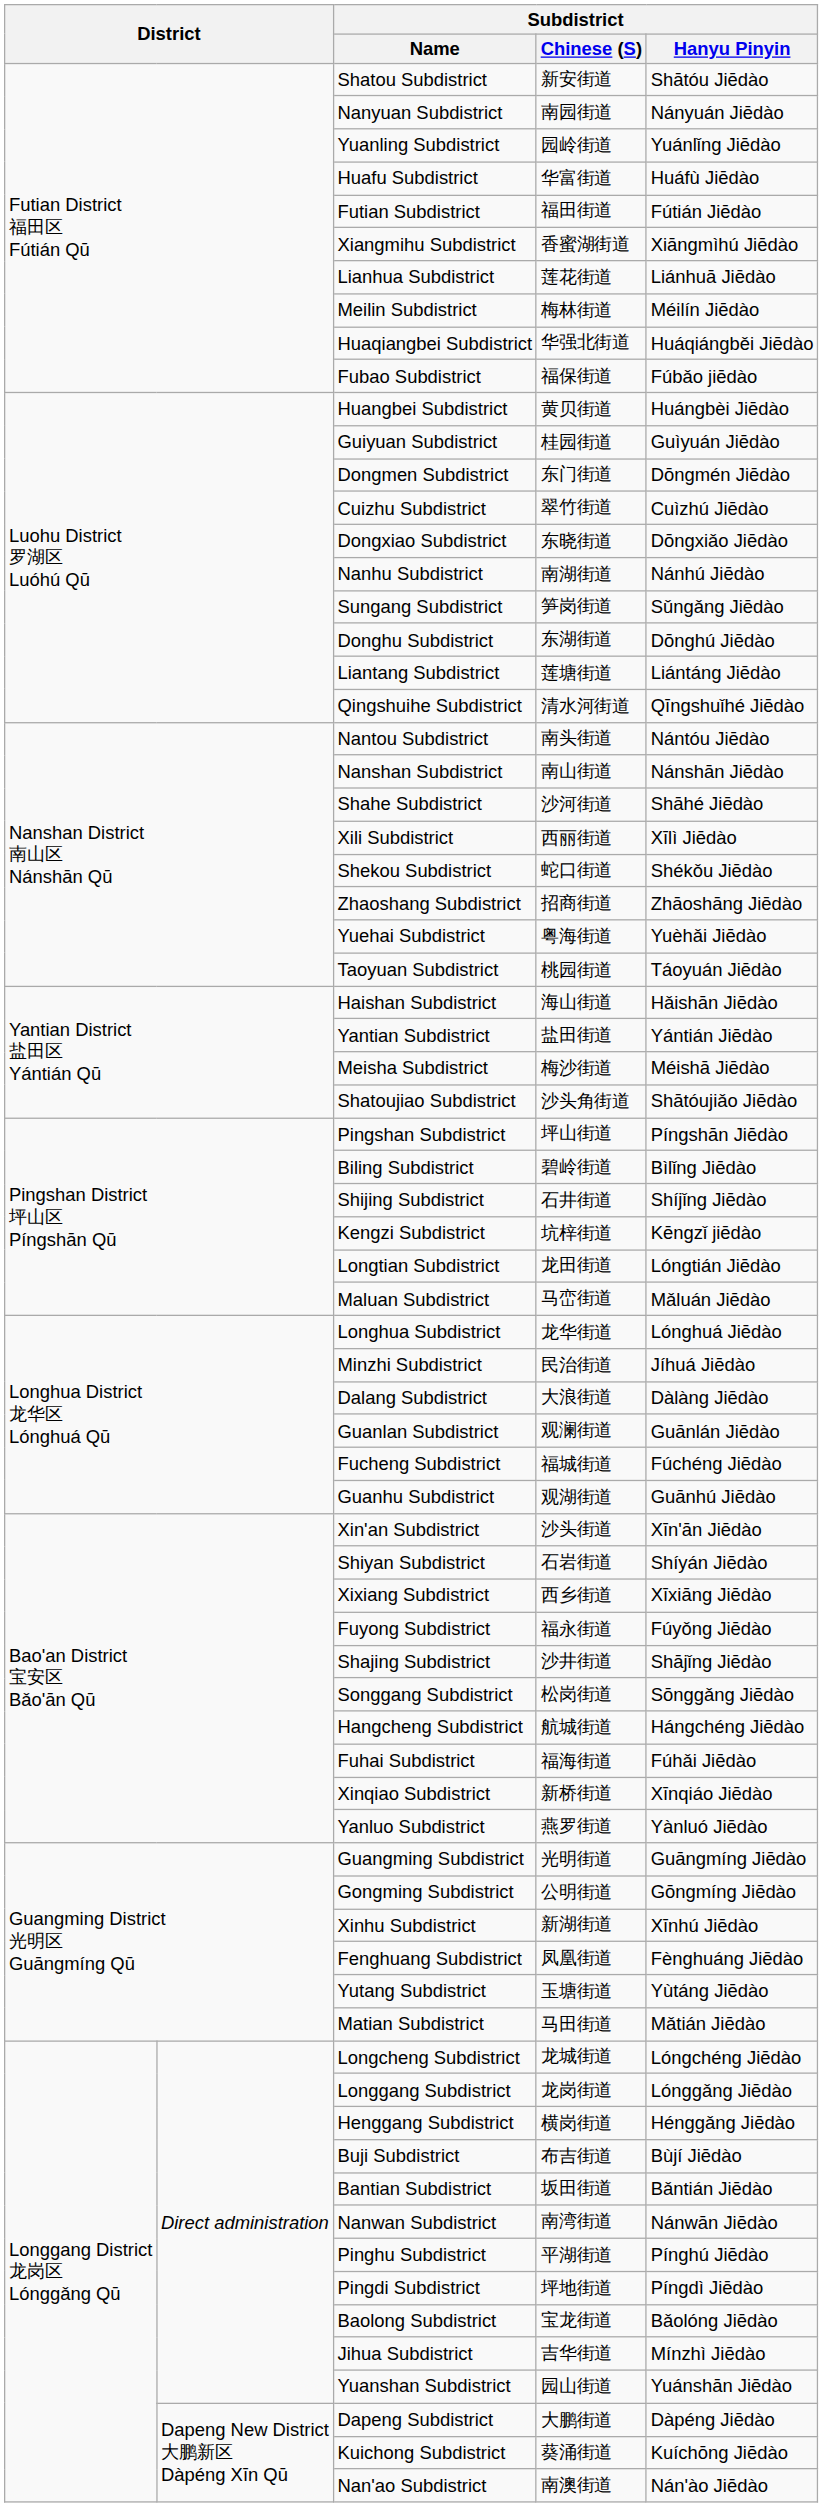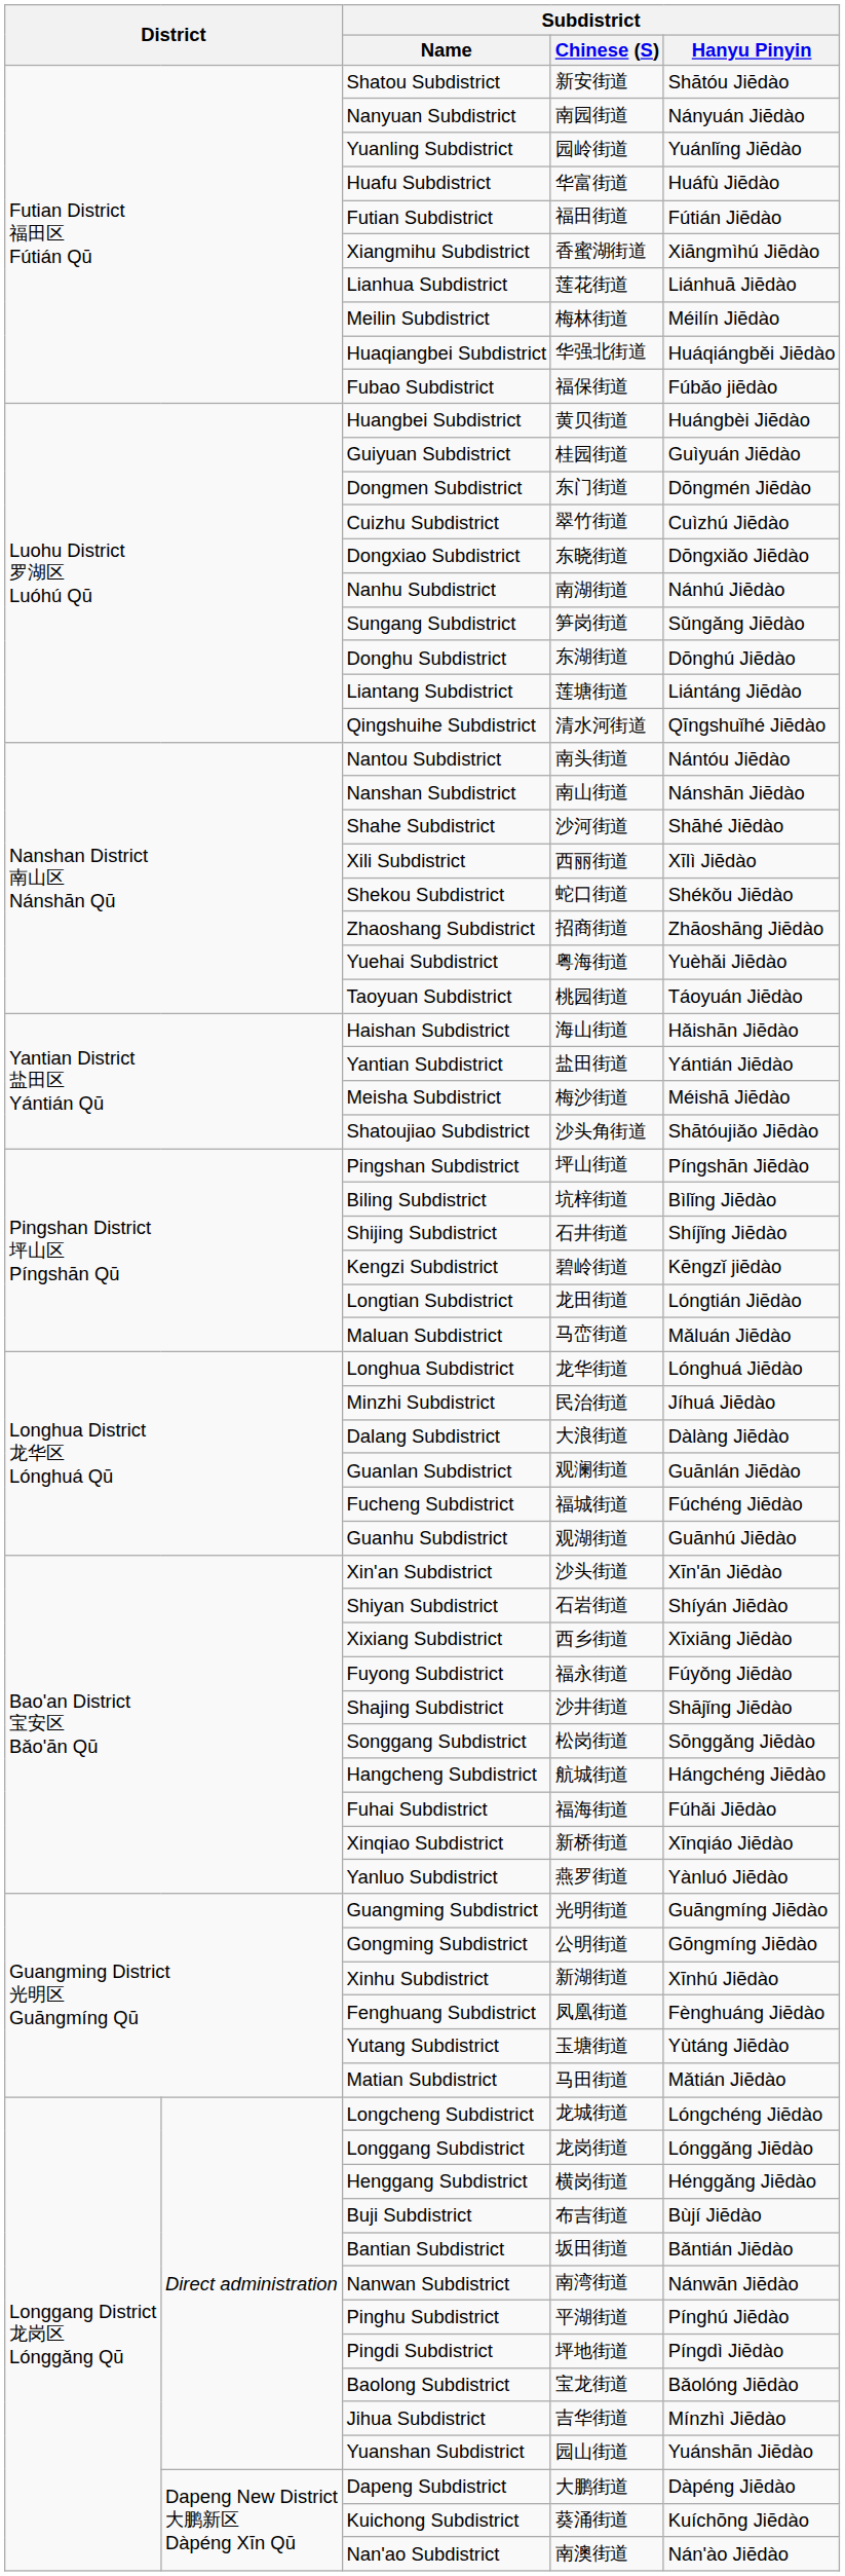 <table class="wikitable" style="font-size: 90%;">
 <tr>
 <th colspan="2" rowspan="2">District</th>
 <th colspan="3">Subdistrict</th>
 </tr>
 <tr>
 <th>Name</th>
 <th><a href='#'>Chinese</a> (<a href='#'>S</a>)</th>
 <th><a href='#'>Hanyu Pinyin</a></th>
 </tr>
 <tr>
 <td colspan="2" rowspan="10">Futian District<br>福田区<br>Fútián Qū</td>
 <td>Shatou Subdistrict</td>
 <td>新安街道</td>
 <td>Shātóu Jiēdào</td>
 </tr>
 <tr>
 <td>Nanyuan Subdistrict</td>
 <td>南园街道</td>
 <td>Nányuán Jiēdào</td>
 </tr>
 <tr>
 <td>Yuanling Subdistrict</td>
 <td>园岭街道</td>
 <td>Yuánlǐng Jiēdào</td>
 </tr>
 <tr>
 <td>Huafu Subdistrict</td>
 <td>华富街道</td>
 <td>Huáfù Jiēdào</td>
 </tr>
 <tr>
 <td>Futian Subdistrict</td>
 <td>福田街道</td>
 <td>Fútián Jiēdào</td>
 </tr>
 <tr>
 <td>Xiangmihu Subdistrict</td>
 <td>香蜜湖街道</td>
 <td>Xiāngmìhú Jiēdào</td>
 </tr>
 <tr>
 <td>Lianhua Subdistrict</td>
 <td>莲花街道</td>
 <td>Liánhuā Jiēdào</td>
 </tr>
 <tr>
 <td>Meilin Subdistrict</td>
 <td>梅林街道</td>
 <td>Méilín Jiēdào</td>
 </tr>
 <tr>
 <td>Huaqiangbei Subdistrict</td>
 <td>华强北街道</td>
 <td>Huáqiángběi Jiēdào</td>
 </tr>
 <tr>
 <td>Fubao Subdistrict</td>
 <td>福保街道</td>
 <td>Fúbǎo jiēdào</td>
 </tr>
 <tr>
 <td colspan="2" rowspan="10">Luohu District<br>罗湖区<br>Luóhú Qū</td>
 <td>Huangbei Subdistrict</td>
 <td>黄贝街道</td>
 <td>Huángbèi Jiēdào</td>
 </tr>
 <tr>
 <td>Guiyuan Subdistrict</td>
 <td>桂园街道</td>
 <td>Guìyuán Jiēdào</td>
 </tr>
 <tr>
 <td>Dongmen Subdistrict</td>
 <td>东门街道</td>
 <td>Dōngmén Jiēdào</td>
 </tr>
 <tr>
 <td>Cuizhu Subdistrict</td>
 <td>翠竹街道</td>
 <td>Cuìzhú Jiēdào</td>
 </tr>
 <tr>
 <td>Dongxiao Subdistrict</td>
 <td>东晓街道</td>
 <td>Dōngxiǎo Jiēdào</td>
 </tr>
 <tr>
 <td>Nanhu Subdistrict</td>
 <td>南湖街道</td>
 <td>Nánhú Jiēdào</td>
 </tr>
 <tr>
 <td>Sungang Subdistrict</td>
 <td>笋岗街道</td>
 <td>Sǔngǎng Jiēdào</td>
 </tr>
 <tr>
 <td>Donghu Subdistrict</td>
 <td>东湖街道</td>
 <td>Dōnghú Jiēdào</td>
 </tr>
 <tr>
 <td>Liantang Subdistrict</td>
 <td>莲塘街道</td>
 <td>Liántáng Jiēdào</td>
 </tr>
 <tr>
 <td>Qingshuihe Subdistrict</td>
 <td>清水河街道</td>
 <td>Qīngshuǐhé Jiēdào</td>
 </tr>
 <tr>
 <td colspan="2" rowspan="8">Nanshan District<br>南山区<br>Nánshān Qū</td>
 <td>Nantou Subdistrict</td>
 <td>南头街道</td>
 <td>Nántóu Jiēdào</td>
 </tr>
 <tr>
 <td>Nanshan Subdistrict</td>
 <td>南山街道</td>
 <td>Nánshān Jiēdào</td>
 </tr>
 <tr>
 <td>Shahe Subdistrict</td>
 <td>沙河街道</td>
 <td>Shāhé Jiēdào</td>
 </tr>
 <tr>
 <td>Xili Subdistrict</td>
 <td>西丽街道</td>
 <td>Xīlì Jiēdào</td>
 </tr>
 <tr>
 <td>Shekou Subdistrict</td>
 <td>蛇口街道</td>
 <td>Shékǒu Jiēdào</td>
 </tr>
 <tr>
 <td>Zhaoshang Subdistrict</td>
 <td>招商街道</td>
 <td>Zhāoshāng Jiēdào</td>
 </tr>
 <tr>
 <td>Yuehai Subdistrict</td>
 <td>粤海街道</td>
 <td>Yuèhǎi Jiēdào</td>
 </tr>
 <tr>
 <td>Taoyuan Subdistrict</td>
 <td>桃园街道</td>
 <td>Táoyuán Jiēdào</td>
 </tr>
 <tr>
 <td colspan="2" rowspan="4">Yantian District<br>盐田区<br>Yántián Qū</td>
 <td>Haishan Subdistrict</td>
 <td>海山街道</td>
 <td>Hǎishān Jiēdào</td>
 </tr>
 <tr>
 <td>Yantian Subdistrict</td>
 <td>盐田街道</td>
 <td>Yántián Jiēdào</td>
 </tr>
 <tr>
 <td>Meisha Subdistrict</td>
 <td>梅沙街道</td>
 <td>Méishā Jiēdào</td>
 </tr>
 <tr>
 <td>Shatoujiao Subdistrict</td>
 <td>沙头角街道</td>
 <td>Shātóujiǎo Jiēdào</td>
 </tr>
 <tr>
 <td colspan="2" rowspan="6">Pingshan District<br>坪山区<br>Píngshān Qū</td>
 <td>Pingshan Subdistrict</td>
 <td>坪山街道</td>
 <td>Píngshān Jiēdào</td>
 </tr>
 <tr>
 <td>Biling Subdistrict</td>
-<td>碧岭街道</td>
+<td>坑梓街道</td>
 <td>Bìlǐng Jiēdào</td>
 </tr>
 <tr>
 <td>Shijing Subdistrict</td>
 <td>石井街道</td>
 <td>Shíjǐng Jiēdào</td>
 </tr>
 <tr>
 <td>Kengzi Subdistrict</td>
-<td>坑梓街道</td>
+<td>碧岭街道</td>
 <td>Kēngzǐ jiēdào</td>
 </tr>
 <tr>
 <td>Longtian Subdistrict</td>
 <td>龙田街道</td>
 <td>Lóngtián Jiēdào</td>
 </tr>
 <tr>
 <td>Maluan Subdistrict</td>
 <td>马峦街道</td>
 <td>Mǎluán Jiēdào</td>
 </tr>
 <tr>
 <td colspan="2" rowspan="6">Longhua District<br>龙华区<br>Lónghuá Qū</td>
 <td>Longhua Subdistrict</td>
 <td>龙华街道</td>
 <td>Lónghuá Jiēdào</td>
 </tr>
 <tr>
 <td>Minzhi Subdistrict</td>
 <td>民治街道</td>
 <td>Jíhuá Jiēdào</td>
 </tr>
 <tr>
 <td>Dalang Subdistrict</td>
 <td>大浪街道</td>
 <td>Dàlàng Jiēdào</td>
 </tr>
 <tr>
 <td>Guanlan Subdistrict</td>
 <td>观澜街道</td>
 <td>Guānlán Jiēdào</td>
 </tr>
 <tr>
 <td>Fucheng Subdistrict</td>
 <td>福城街道</td>
 <td>Fúchéng Jiēdào</td>
 </tr>
 <tr>
 <td>Guanhu Subdistrict</td>
 <td>观湖街道</td>
 <td>Guānhú Jiēdào</td>
 </tr>
 <tr>
 <td colspan="2" rowspan="10">Bao'an District<br>宝安区<br>Bǎo'ān Qū</td>
 <td>Xin'an Subdistrict</td>
 <td>沙头街道</td>
 <td>Xīn'ān Jiēdào</td>
 </tr>
 <tr>
 <td>Shiyan Subdistrict</td>
 <td>石岩街道</td>
 <td>Shíyán Jiēdào</td>
 </tr>
 <tr>
 <td>Xixiang Subdistrict</td>
 <td>西乡街道</td>
 <td>Xīxiāng Jiēdào</td>
 </tr>
 <tr>
 <td>Fuyong Subdistrict</td>
 <td>福永街道</td>
 <td>Fúyǒng Jiēdào</td>
 </tr>
 <tr>
 <td>Shajing Subdistrict</td>
 <td>沙井街道</td>
 <td>Shājǐng Jiēdào</td>
 </tr>
 <tr>
 <td>Songgang Subdistrict</td>
 <td>松岗街道</td>
 <td>Sōnggǎng Jiēdào</td>
 </tr>
 <tr>
 <td>Hangcheng Subdistrict</td>
 <td>航城街道</td>
 <td>Hángchéng Jiēdào</td>
 </tr>
 <tr>
 <td>Fuhai Subdistrict</td>
 <td>福海街道</td>
 <td>Fúhǎi Jiēdào</td>
 </tr>
 <tr>
 <td>Xinqiao Subdistrict</td>
 <td>新桥街道</td>
 <td>Xīnqiáo Jiēdào</td>
 </tr>
 <tr>
 <td>Yanluo Subdistrict</td>
 <td>燕罗街道</td>
 <td>Yànluó Jiēdào</td>
 </tr>
 <tr>
 <td colspan="2" rowspan="6">Guangming District<br>光明区<br>Guāngmíng Qū</td>
 <td>Guangming Subdistrict</td>
 <td>光明街道</td>
 <td>Guāngmíng Jiēdào</td>
 </tr>
 <tr>
 <td>Gongming Subdistrict</td>
 <td>公明街道</td>
 <td>Gōngmíng Jiēdào</td>
 </tr>
 <tr>
 <td>Xinhu Subdistrict</td>
 <td>新湖街道</td>
 <td>Xīnhú Jiēdào</td>
 </tr>
 <tr>
 <td>Fenghuang Subdistrict</td>
 <td>凤凰街道</td>
 <td>Fènghuáng Jiēdào</td>
 </tr>
 <tr>
 <td>Yutang Subdistrict</td>
 <td>玉塘街道</td>
 <td>Yùtáng Jiēdào</td>
 </tr>
 <tr>
 <td>Matian Subdistrict</td>
 <td>马田街道</td>
 <td>Mǎtián Jiēdào</td>
 </tr>
 <tr>
 <td rowspan="14">Longgang District<br>龙岗区<br>Lónggǎng Qū</td>
 <td rowspan="11"><em>Direct administration</em></td>
 <td>Longcheng Subdistrict</td>
 <td>龙城街道</td>
 <td>Lóngchéng Jiēdào</td>
 </tr>
 <tr>
 <td>Longgang Subdistrict</td>
 <td>龙岗街道</td>
 <td>Lónggǎng Jiēdào</td>
 </tr>
 <tr>
 <td>Henggang Subdistrict</td>
 <td>横岗街道</td>
 <td>Hénggǎng Jiēdào</td>
 </tr>
 <tr>
 <td>Buji Subdistrict</td>
 <td>布吉街道</td>
 <td>Bùjí Jiēdào</td>
 </tr>
 <tr>
 <td>Bantian Subdistrict</td>
 <td>坂田街道</td>
 <td>Bǎntián Jiēdào</td>
 </tr>
 <tr>
 <td>Nanwan Subdistrict</td>
 <td>南湾街道</td>
 <td>Nánwān Jiēdào</td>
 </tr>
 <tr>
 <td>Pinghu Subdistrict</td>
 <td>平湖街道</td>
 <td>Pínghú Jiēdào</td>
 </tr>
 <tr>
 <td>Pingdi Subdistrict</td>
 <td>坪地街道</td>
 <td>Píngdì Jiēdào</td>
 </tr>
 <tr>
 <td>Baolong Subdistrict</td>
 <td>宝龙街道</td>
 <td>Bǎolóng Jiēdào</td>
 </tr>
 <tr>
 <td>Jihua Subdistrict</td>
 <td>吉华街道</td>
 <td>Mínzhì Jiēdào</td>
 </tr>
 <tr>
 <td>Yuanshan Subdistrict</td>
 <td>园山街道</td>
 <td>Yuánshān Jiēdào</td>
 </tr>
 <tr>
 <td rowspan="3">Dapeng New District<br> 大鹏新区<br>Dàpéng Xīn Qū</td>
 <td>Dapeng Subdistrict</td>
 <td>大鹏街道</td>
 <td>Dàpéng Jiēdào</td>
 </tr>
 <tr>
 <td>Kuichong Subdistrict</td>
 <td>葵涌街道</td>
 <td>Kuíchōng Jiēdào</td>
 </tr>
 <tr>
 <td>Nan'ao Subdistrict</td>
 <td>南澳街道</td>
 <td>Nán'ào Jiēdào</td>
 </tr>
 </table>
